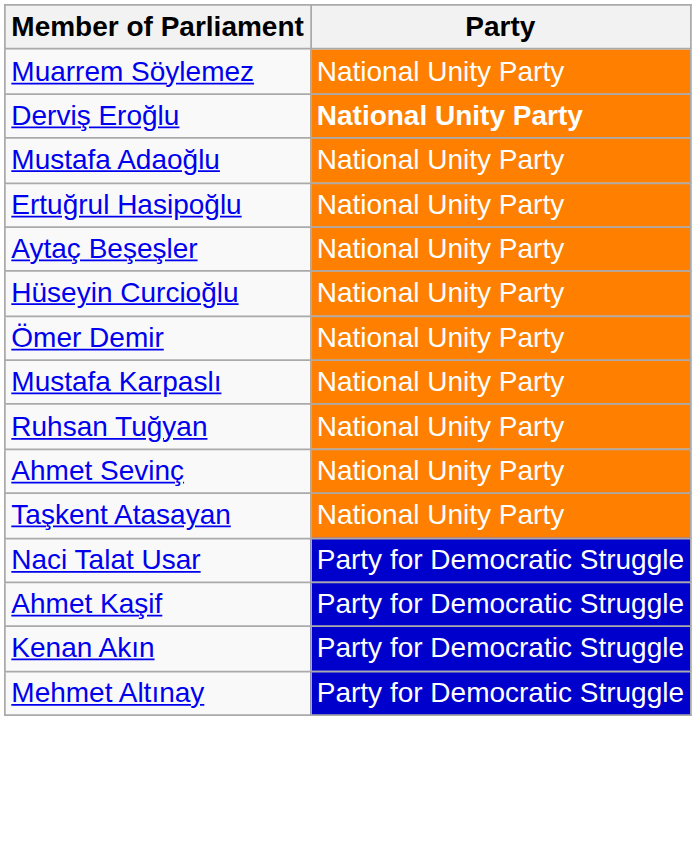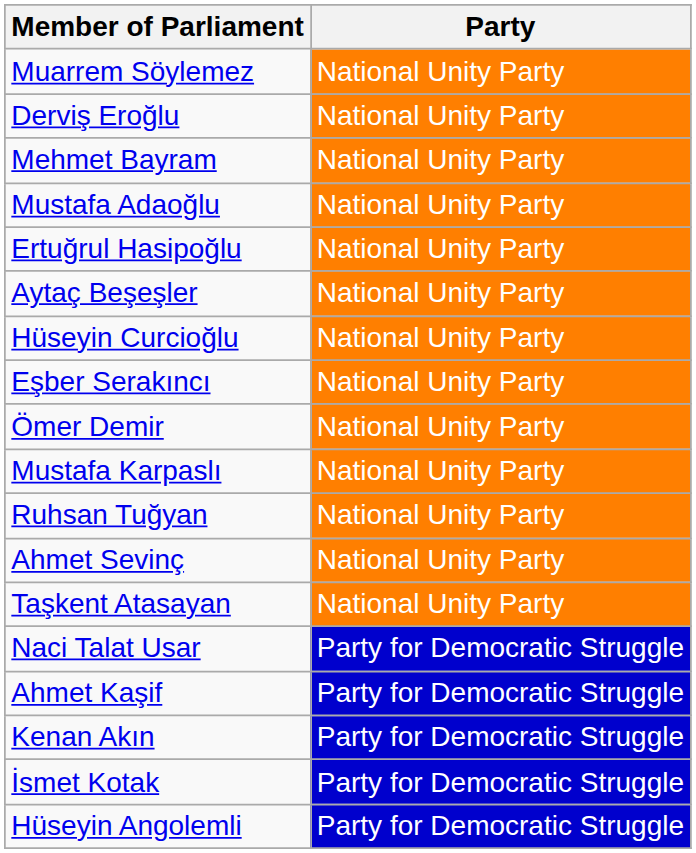 <table class="wikitable">
 <tr>
 <th>Member of Parliament</th>
 <th>Party</th>
 </tr>
 <tr>
 <td><a href='#'>Muarrem Söylemez</a></td>
 <td style="background:#FF7F00; color:white">National Unity Party</td>
 </tr>
 <tr>
 <td><a href='#'>Derviş Eroğlu</a></td>
-<td style="background:#FF7F00; color:white"><strong>National Unity Party</strong></td>
+<td style="background:#FF7F00; color:white">National Unity Party</td>
+</tr>
+<tr>
+<td><a href='#'>Mehmet Bayram</a></td>
+<td style="background:#FF7F00; color:white">National Unity Party</td>
 </tr>
 <tr>
 <td><a href='#'>Mustafa Adaoğlu</a></td>
 <td style="background:#FF7F00; color:white">National Unity Party</td>
 </tr>
 <tr>
 <td><a href='#'>Ertuğrul Hasipoğlu</a></td>
 <td style="background:#FF7F00; color:white">National Unity Party</td>
 </tr>
 <tr>
 <td><a href='#'>Aytaç Beşeşler</a></td>
 <td style="background:#FF7F00; color:white">National Unity Party</td>
 </tr>
 <tr>
 <td><a href='#'>Hüseyin Curcioğlu</a></td>
+<td style="background:#FF7F00; color:white">National Unity Party</td>
+</tr>
+<tr>
+<td><a href='#'>Eşber Serakıncı</a></td>
 <td style="background:#FF7F00; color:white">National Unity Party</td>
 </tr>
 <tr>
 <td><a href='#'>Ömer Demir</a></td>
 <td style="background:#FF7F00; color:white">National Unity Party</td>
 </tr>
 <tr>
 <td><a href='#'>Mustafa Karpaslı</a></td>
 <td style="background:#FF7F00; color:white">National Unity Party</td>
 </tr>
 <tr>
 <td><a href='#'>Ruhsan Tuğyan</a></td>
 <td style="background:#FF7F00; color:white">National Unity Party</td>
 </tr>
 <tr>
 <td><a href='#'>Ahmet Sevinç</a></td>
 <td style="background:#FF7F00; color:white">National Unity Party</td>
 </tr>
 <tr>
 <td><a href='#'>Taşkent Atasayan</a></td>
 <td style="background:#FF7F00; color:white">National Unity Party</td>
 </tr>
 <tr>
 <td><a href='#'>Naci Talat Usar</a></td>
 <td style="background:#0000CD; color:white">Party for Democratic Struggle</td>
 </tr>
 <tr>
 <td><a href='#'>Ahmet Kaşif</a></td>
 <td style="background:#0000CD; color:white">Party for Democratic Struggle</td>
 </tr>
 <tr>
 <td><a href='#'>Kenan Akın</a></td>
 <td style="background:#0000CD; color:white">Party for Democratic Struggle</td>
 </tr>
 <tr>
-<td><a href='#'>Mehmet Altınay</a></td>
+<td><a href='#'>İsmet Kotak</a></td>
+<td style="background:#0000CD; color:white">Party for Democratic Struggle</td>
+</tr>
+<tr>
+<td><a href='#'>Hüseyin Angolemli</a></td>
 <td style="background:#0000CD; color:white">Party for Democratic Struggle</td>
 </tr>
 <tr>
 </tr>
 </table>
